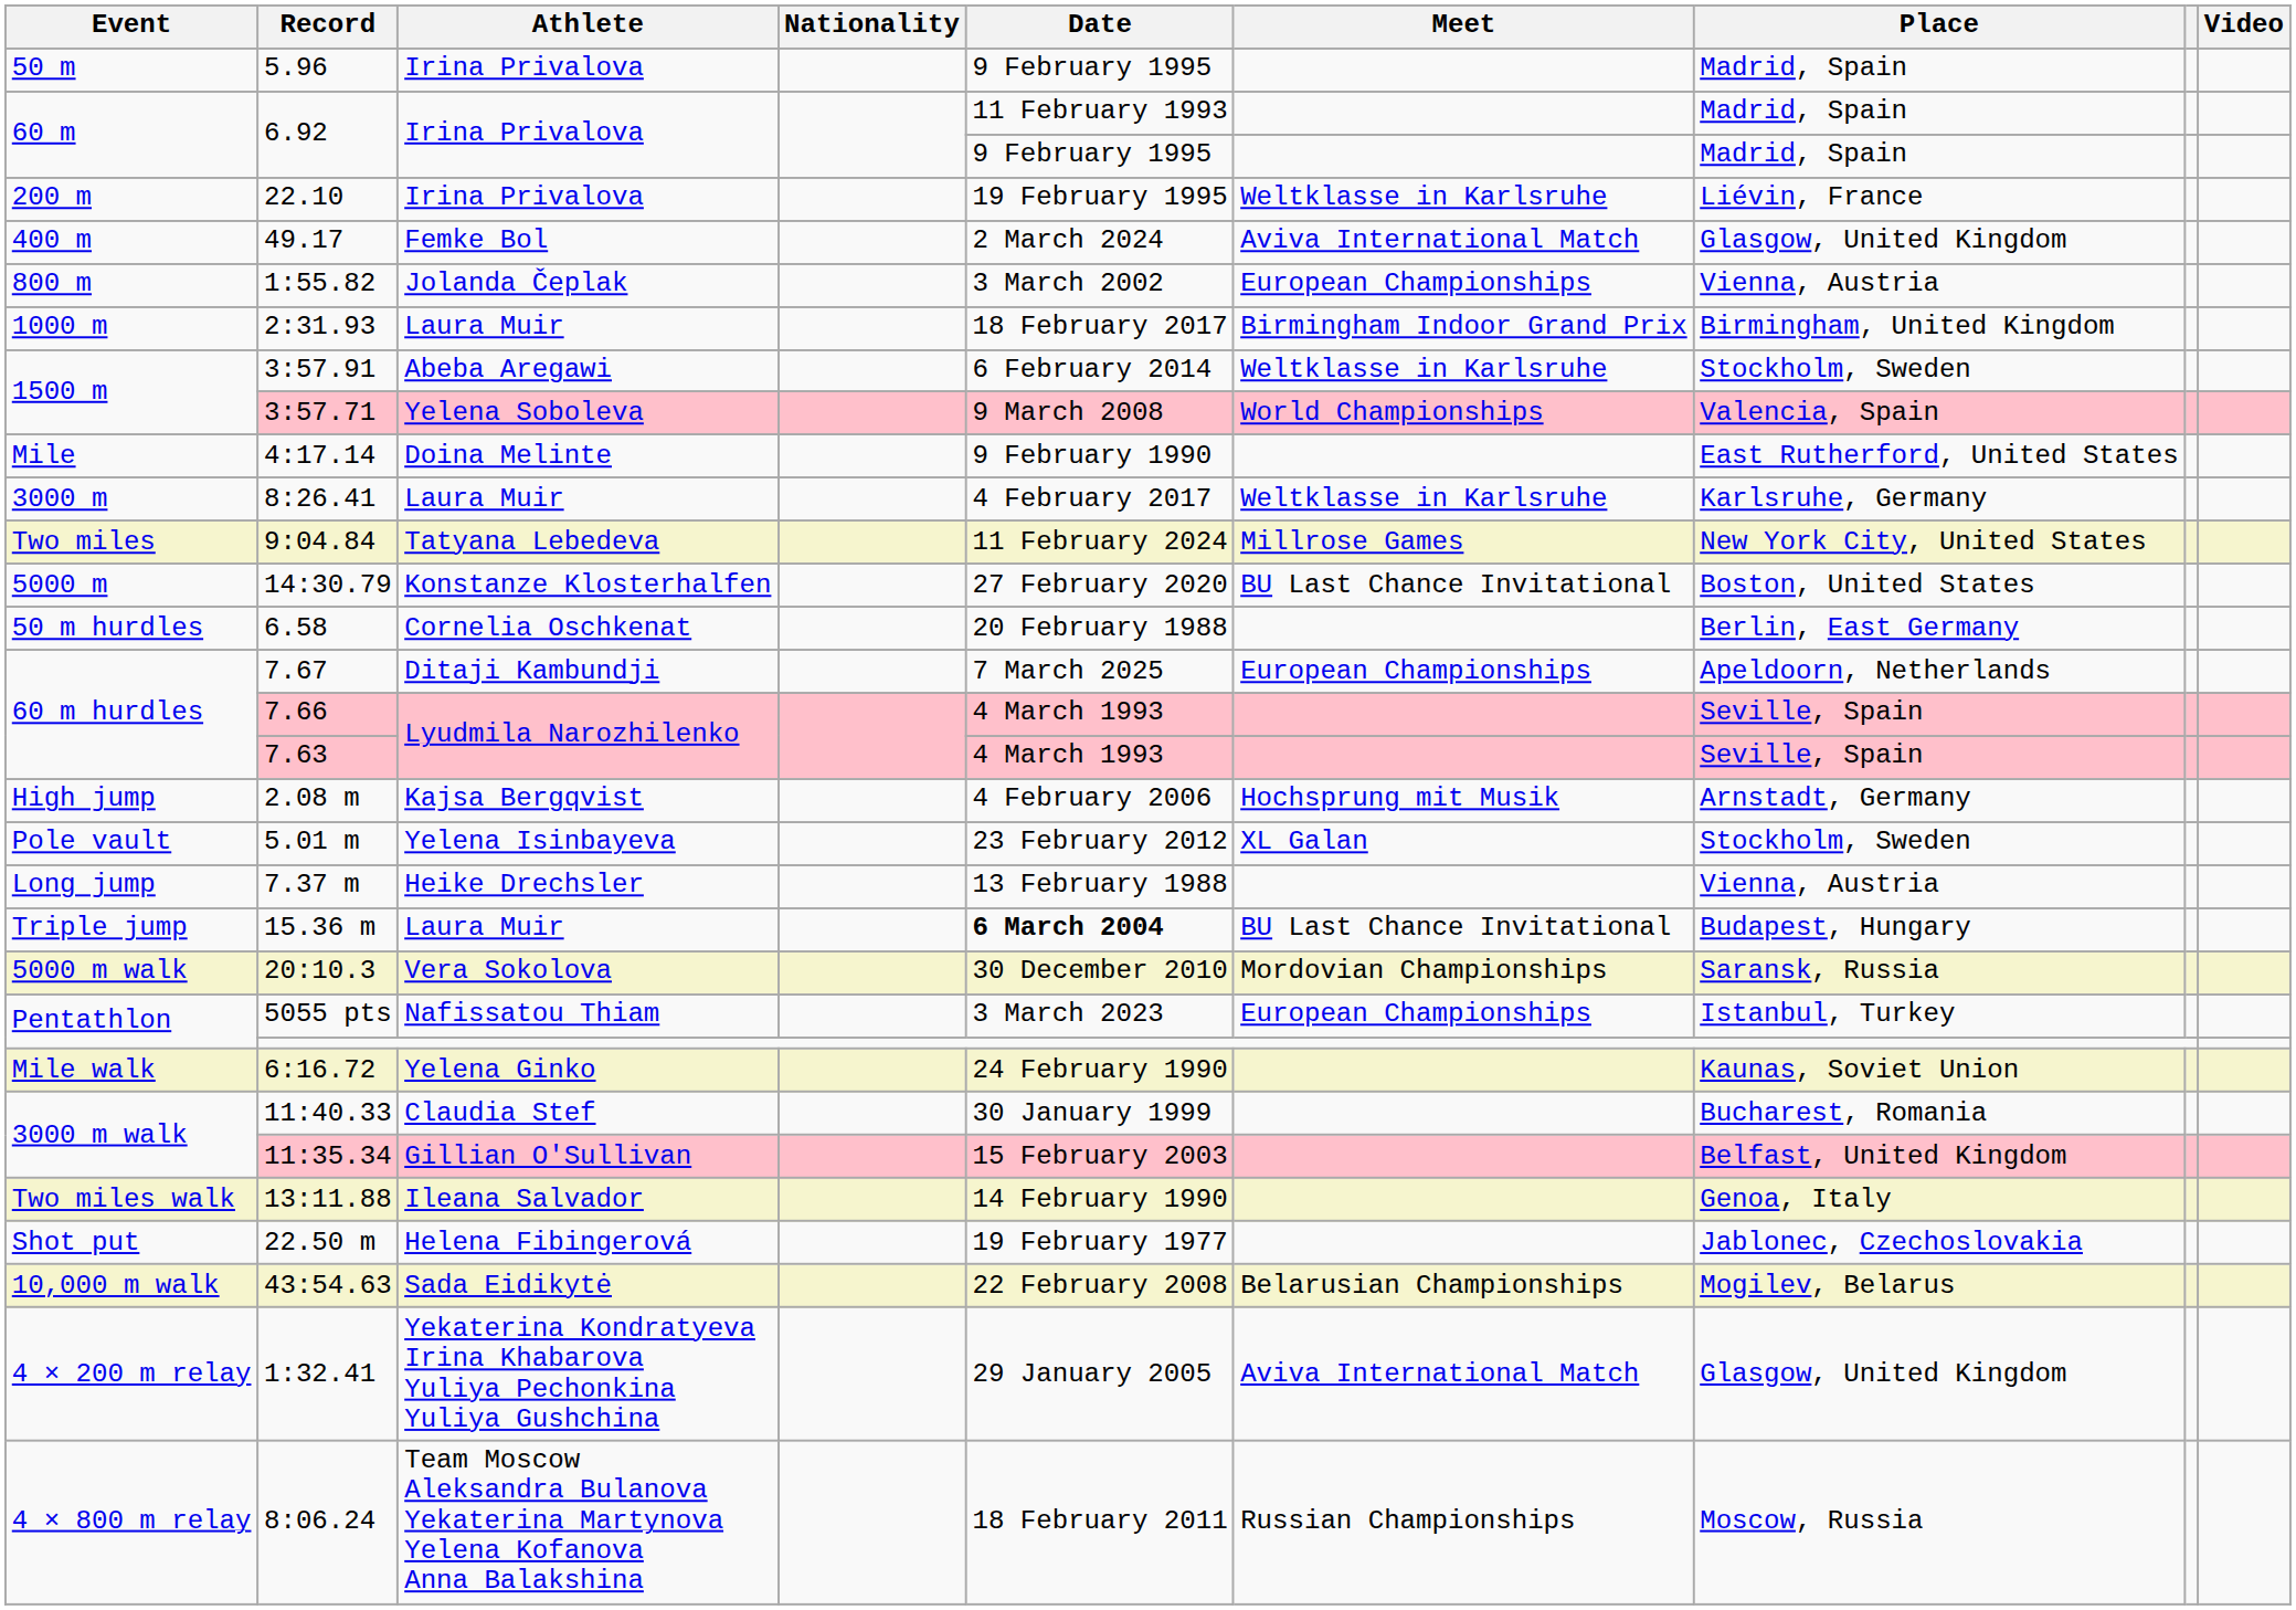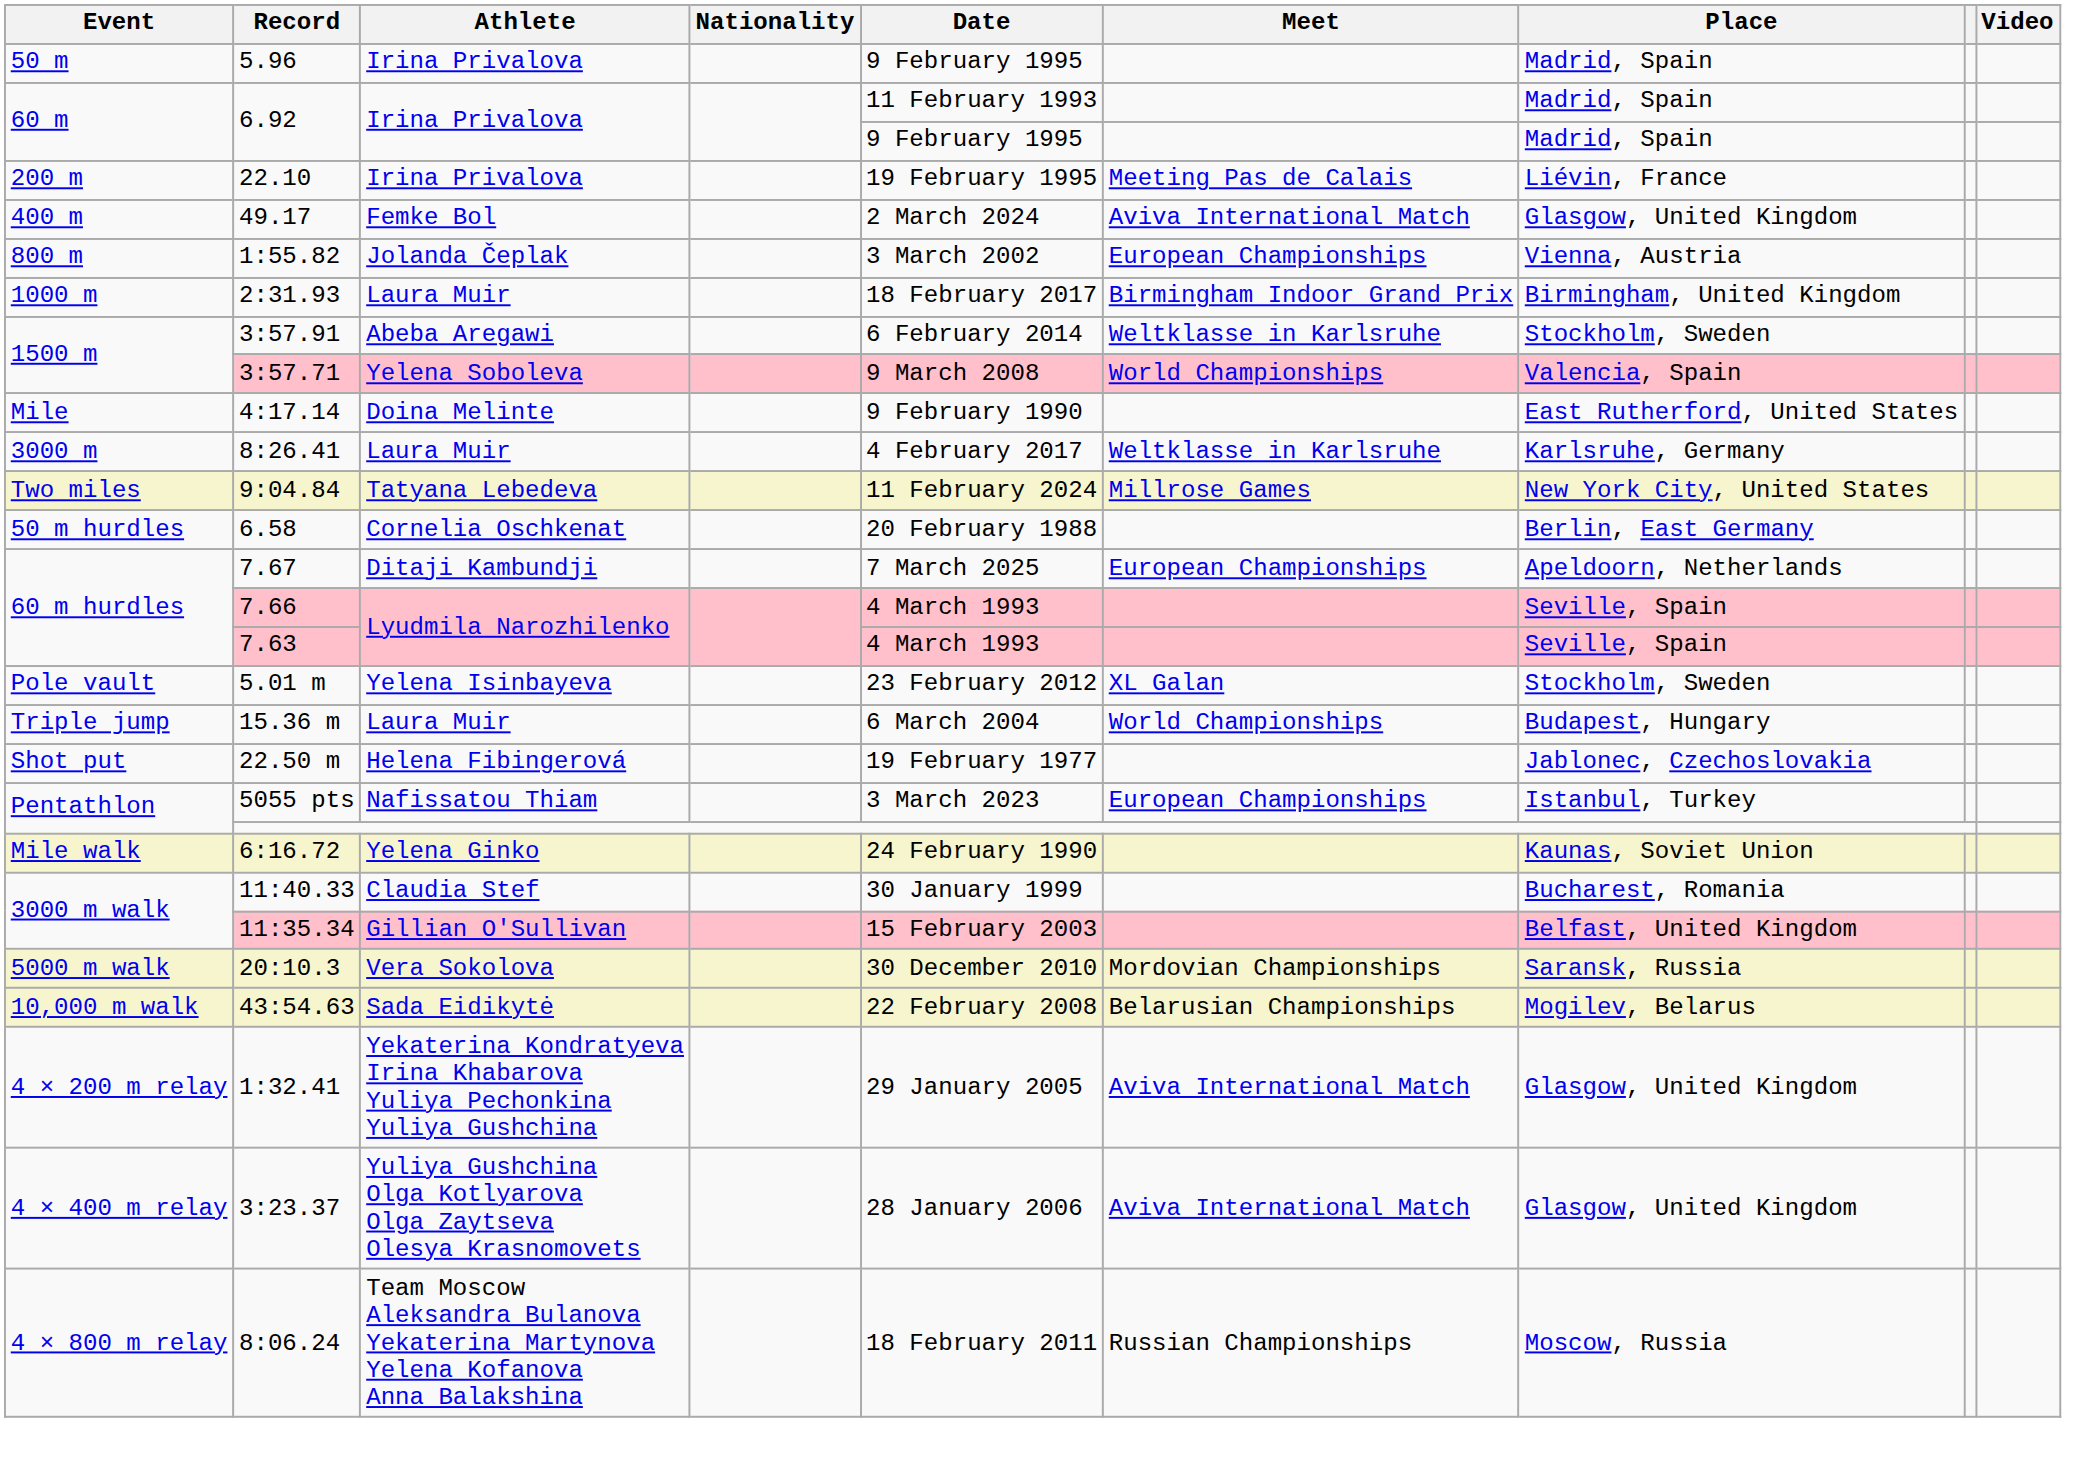 <table class="wikitable"  style="font-size:95%;">
 <tr>
 <th>Event</th>
 <th>Record</th>
 <th>Athlete</th>
 <th>Nationality</th>
 <th>Date</th>
 <th>Meet</th>
 <th>Place</th>
 <th></th>
 <th>Video</th>
 </tr>
 <tr>
 <td><a href='#'>50 m</a></td>
 <td>5.96</td>
 <td><a href='#'>Irina Privalova</a></td>
 <td></td>
 <td>9 February 1995</td>
 <td></td>
 <td><a href='#'>Madrid</a>, Spain</td>
 <td></td>
 <td></td>
 </tr>
 <tr>
 <td rowspan=2><a href='#'>60 m</a></td>
 <td rowspan=2>6.92</td>
 <td rowspan=2><a href='#'>Irina Privalova</a></td>
 <td rowspan=2></td>
 <td>11 February 1993</td>
 <td></td>
 <td><a href='#'>Madrid</a>, Spain</td>
 <td></td>
 <td></td>
 </tr>
 <tr>
 <td>9 February 1995</td>
 <td></td>
 <td><a href='#'>Madrid</a>, Spain</td>
 <td></td>
 <td></td>
 </tr>
 <tr>
 <td><a href='#'>200 m</a></td>
 <td>22.10</td>
 <td><a href='#'>Irina Privalova</a></td>
 <td></td>
 <td>19 February 1995</td>
-<td><a href='#'>Weltklasse in Karlsruhe</a></td>
+<td><a href='#'>Meeting Pas de Calais</a></td>
 <td><a href='#'>Liévin</a>, France</td>
 <td></td>
 <td></td>
 </tr>
 <tr>
 <td><a href='#'>400 m</a></td>
 <td>49.17</td>
 <td><a href='#'>Femke Bol</a></td>
 <td></td>
 <td>2 March 2024</td>
 <td><a href='#'>Aviva International Match</a></td>
 <td><a href='#'>Glasgow</a>, United Kingdom</td>
 <td></td>
 <td></td>
 </tr>
 <tr>
 <td><a href='#'>800 m</a></td>
 <td>1:55.82</td>
 <td><a href='#'>Jolanda Čeplak</a></td>
 <td></td>
 <td>3 March 2002</td>
 <td><a href='#'>European Championships</a></td>
 <td><a href='#'>Vienna</a>, Austria</td>
 <td></td>
 <td></td>
 </tr>
 <tr>
 <td><a href='#'>1000 m</a></td>
 <td>2:31.93</td>
 <td><a href='#'>Laura Muir</a></td>
 <td></td>
 <td>18 February 2017</td>
 <td><a href='#'>Birmingham Indoor Grand Prix</a></td>
 <td><a href='#'>Birmingham</a>, United Kingdom</td>
 <td></td>
 <td></td>
 </tr>
 <tr>
 <td rowspan=2><a href='#'>1500 m</a></td>
 <td>3:57.91</td>
 <td><a href='#'>Abeba Aregawi</a></td>
 <td></td>
 <td>6 February 2014</td>
 <td><a href='#'>Weltklasse in Karlsruhe</a></td>
 <td><a href='#'>Stockholm</a>, Sweden</td>
 <td></td>
 <td></td>
 </tr>
 <tr bgcolor=#CEF6F5 style="background:pink;">
 <td>3:57.71 </td>
 <td><a href='#'>Yelena Soboleva</a></td>
 <td></td>
 <td>9 March 2008</td>
 <td><a href='#'>World Championships</a></td>
 <td><a href='#'>Valencia</a>, Spain</td>
 <td></td>
 <td></td>
 </tr>
 <tr>
 <td><a href='#'>Mile</a></td>
 <td>4:17.14</td>
 <td><a href='#'>Doina Melinte</a></td>
 <td></td>
 <td>9 February 1990</td>
 <td></td>
 <td><a href='#'>East Rutherford</a>, United States</td>
 <td></td>
 <td></td>
 </tr>
 <tr>
 <td><a href='#'>3000 m</a></td>
 <td>8:26.41</td>
 <td><a href='#'>Laura Muir</a></td>
 <td></td>
 <td>4 February 2017</td>
 <td><a href='#'>Weltklasse in Karlsruhe</a></td>
 <td><a href='#'>Karlsruhe</a>, Germany</td>
 <td></td>
 <td></td>
 </tr>
 <tr style="background:#f6F5CE;">
 <td><a href='#'>Two miles</a></td>
 <td>9:04.84</td>
 <td><a href='#'>Tatyana Lebedeva</a></td>
 <td></td>
 <td>11 February 2024</td>
 <td><a href='#'>Millrose Games</a></td>
 <td><a href='#'>New York City</a>, United States</td>
 <td></td>
 <td></td>
 </tr>
 <tr>
-<td><a href='#'>5000 m</a></td>
-<td>14:30.79</td>
-<td><a href='#'>Konstanze Klosterhalfen</a></td>
-<td></td>
-<td>27 February 2020</td>
-<td><a href='#'>BU</a> Last Chance Invitational</td>
-<td><a href='#'>Boston</a>, United States</td>
-<td></td>
-<td></td>
-</tr>
-<tr>
 <td><a href='#'>50 m hurdles</a></td>
 <td>6.58</td>
 <td><a href='#'>Cornelia Oschkenat</a></td>
 <td></td>
 <td>20 February 1988</td>
 <td></td>
 <td><a href='#'>Berlin</a>, <a href='#'>East Germany</a></td>
 <td></td>
 <td></td>
 </tr>
 <tr>
 <td rowspan=3><a href='#'>60 m hurdles</a></td>
 <td>7.67</td>
 <td><a href='#'>Ditaji Kambundji</a></td>
 <td></td>
 <td>7 March 2025</td>
 <td><a href='#'>European Championships</a></td>
 <td><a href='#'>Apeldoorn</a>, Netherlands</td>
 <td></td>
 <td></td>
 </tr>
 <tr bgcolor=#CEF6F5 style="background:pink;">
 <td>7.66 </td>
 <td rowspan=2><a href='#'>Lyudmila Narozhilenko</a></td>
 <td rowspan=2></td>
 <td>4 March 1993</td>
 <td></td>
 <td><a href='#'>Seville</a>, Spain</td>
 <td></td>
 <td></td>
 </tr>
 <tr bgcolor=#CEF6F5 style="background:pink;">
 <td>7.63 </td>
 <td>4 March 1993</td>
 <td></td>
 <td><a href='#'>Seville</a>, Spain</td>
 <td></td>
 <td></td>
 </tr>
 <tr>
-<td><a href='#'>High jump</a></td>
-<td>2.08 m</td>
-<td><a href='#'>Kajsa Bergqvist</a></td>
-<td></td>
-<td>4 February 2006</td>
-<td><a href='#'>Hochsprung mit Musik</a></td>
-<td><a href='#'>Arnstadt</a>, Germany</td>
-<td></td>
-<td></td>
-</tr>
-<tr>
 <td><a href='#'>Pole vault</a></td>
 <td>5.01 m</td>
 <td><a href='#'>Yelena Isinbayeva</a></td>
 <td></td>
 <td>23 February 2012</td>
 <td><a href='#'>XL Galan</a></td>
 <td><a href='#'>Stockholm</a>, Sweden</td>
 <td></td>
 <td></td>
 </tr>
 <tr>
-<td><a href='#'>Long jump</a></td>
-<td>7.37 m</td>
-<td><a href='#'>Heike Drechsler</a></td>
+<td><a href='#'>Triple jump</a></td>
+<td>15.36 m</td>
+<td><a href='#'>Laura Muir</a></td>
 <td></td>
-<td>13 February 1988</td>
-<td></td>
-<td><a href='#'>Vienna</a>, Austria</td>
+<td>6 March 2004</td>
+<td><a href='#'>World Championships</a></td>
+<td><a href='#'>Budapest</a>, Hungary</td>
 <td></td>
 <td></td>
 </tr>
 <tr>
-<td><a href='#'>Triple jump</a></td>
-<td>15.36 m</td>
-<td><a href='#'>Laura Muir</a></td>
+<td><a href='#'>Shot put</a></td>
+<td>22.50 m</td>
+<td><a href='#'>Helena Fibingerová</a></td>
 <td></td>
-<td><strong>6 March 2004</strong></td>
-<td><a href='#'>BU</a> Last Chance Invitational</td>
-<td><a href='#'>Budapest</a>, Hungary</td>
+<td>19 February 1977</td>
 <td></td>
-<td></td>
-</tr>
-<tr style="background:#f6F5CE;">
-<td><a href='#'>5000 m walk</a></td>
-<td>20:10.3 </td>
-<td><a href='#'>Vera Sokolova</a></td>
-<td></td>
-<td>30 December 2010</td>
-<td>Mordovian Championships</td>
-<td><a href='#'>Saransk</a>, Russia</td>
+<td><a href='#'>Jablonec</a>, <a href='#'>Czechoslovakia</a></td>
 <td></td>
 <td></td>
 </tr>
 <tr>
 <td rowspan=2><a href='#'>Pentathlon</a></td>
 <td>5055 pts</td>
 <td><a href='#'>Nafissatou Thiam</a></td>
 <td></td>
 <td>3 March 2023</td>
 <td><a href='#'>European Championships</a></td>
 <td><a href='#'>Istanbul</a>, Turkey</td>
 <td></td>
 <td></td>
 </tr>
 <tr>
 <td colspan=7></td>
 <td></td>
 </tr>
 <tr style="background:#f6F5CE;">
 <td><a href='#'>Mile walk</a></td>
 <td>6:16.72 </td>
 <td><a href='#'>Yelena Ginko</a></td>
 <td></td>
 <td>24 February 1990</td>
 <td></td>
 <td><a href='#'>Kaunas</a>, Soviet Union</td>
 <td></td>
 <td></td>
 </tr>
 <tr>
 <td rowspan=2><a href='#'>3000 m walk</a></td>
 <td>11:40.33</td>
 <td><a href='#'>Claudia Stef</a></td>
 <td></td>
 <td>30 January 1999</td>
 <td></td>
 <td><a href='#'>Bucharest</a>, Romania</td>
 <td></td>
 <td></td>
 </tr>
 <tr bgcolor=pink>
 <td>11:35.34 </td>
 <td><a href='#'>Gillian O'Sullivan</a></td>
 <td></td>
 <td>15 February 2003</td>
 <td></td>
 <td><a href='#'>Belfast</a>, United Kingdom</td>
 <td></td>
 <td></td>
 </tr>
 <tr style="background:#f6F5CE;">
-<td><a href='#'>Two miles walk</a></td>
-<td>13:11.88 </td>
-<td><a href='#'>Ileana Salvador</a></td>
+<td><a href='#'>5000 m walk</a></td>
+<td>20:10.3 </td>
+<td><a href='#'>Vera Sokolova</a></td>
 <td></td>
-<td>14 February 1990</td>
-<td></td>
-<td><a href='#'>Genoa</a>, Italy</td>
-<td></td>
-<td></td>
-</tr>
-<tr>
-<td><a href='#'>Shot put</a></td>
-<td>22.50 m</td>
-<td><a href='#'>Helena Fibingerová</a></td>
-<td></td>
-<td>19 February 1977</td>
-<td></td>
-<td><a href='#'>Jablonec</a>, <a href='#'>Czechoslovakia</a></td>
+<td>30 December 2010</td>
+<td>Mordovian Championships</td>
+<td><a href='#'>Saransk</a>, Russia</td>
 <td></td>
 <td></td>
 </tr>
 <tr style="background:#f6F5CE;">
 <td><a href='#'>10,000 m walk</a></td>
 <td>43:54.63 </td>
 <td><a href='#'>Sada Eidikytė</a></td>
 <td></td>
 <td>22 February 2008</td>
 <td>Belarusian Championships</td>
 <td><a href='#'>Mogilev</a>, Belarus</td>
 <td></td>
 <td></td>
 </tr>
 <tr>
 <td><a href='#'>4 × 200 m relay</a></td>
 <td>1:32.41</td>
 <td><a href='#'>Yekaterina Kondratyeva</a><br><a href='#'>Irina Khabarova</a><br><a href='#'>Yuliya Pechonkina</a><br><a href='#'>Yuliya Gushchina</a></td>
 <td></td>
 <td>29 January 2005</td>
 <td><a href='#'>Aviva International Match</a></td>
 <td><a href='#'>Glasgow</a>, United Kingdom</td>
 <td></td>
 <td></td>
 </tr>
 <tr>
+<td><a href='#'>4 × 400 m relay</a></td>
+<td>3:23.37</td>
+<td><a href='#'>Yuliya Gushchina</a><br><a href='#'>Olga Kotlyarova</a><br><a href='#'>Olga Zaytseva</a><br><a href='#'>Olesya Krasnomovets</a></td>
+<td></td>
+<td>28 January 2006</td>
+<td><a href='#'>Aviva International Match</a></td>
+<td><a href='#'>Glasgow</a>, United Kingdom</td>
+<td></td>
+<td></td>
+</tr>
+<tr>
 <td><a href='#'>4 × 800 m relay</a></td>
 <td>8:06.24</td>
 <td>Team Moscow<br><a href='#'>Aleksandra Bulanova</a><br><a href='#'>Yekaterina Martynova</a><br><a href='#'>Yelena Kofanova</a><br><a href='#'>Anna Balakshina</a></td>
 <td></td>
 <td>18 February 2011</td>
 <td>Russian Championships</td>
 <td><a href='#'>Moscow</a>, Russia</td>
 <td></td>
 <td></td>
 </tr>
 </table>
